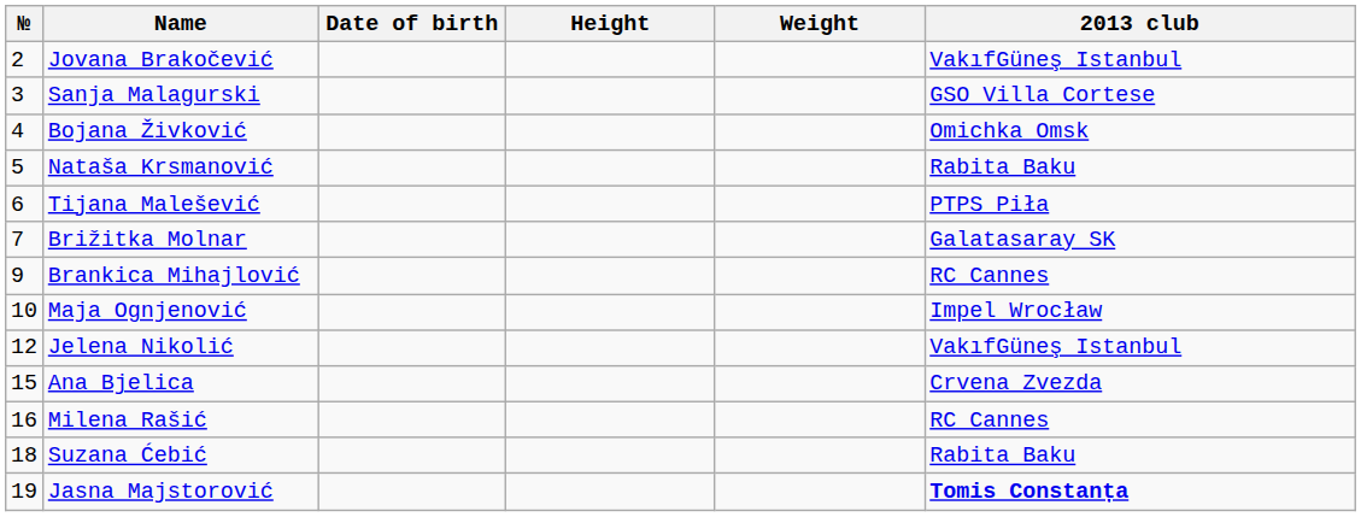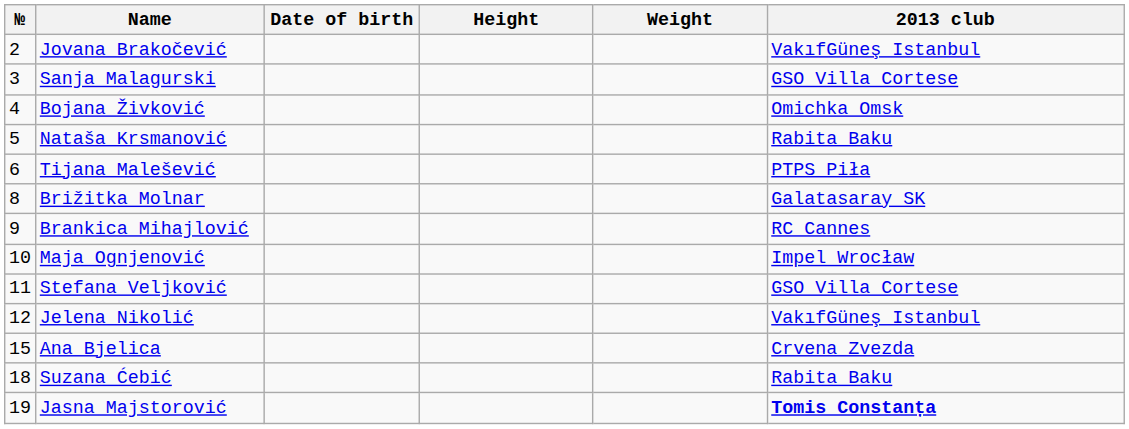 <table class=wikitable sortable style=font-size:100%; text-align:center;>
 <tr>
 <th>№</th>
 <th style=width:12em>Name</th>
 <th style=width:8em>Date of birth</th>
 <th style=width:9em>Height</th>
 <th style=width:9em>Weight</th>
 <th style=width:19em>2013 club</th>
 </tr>
 <tr>
 <td>2</td>
 <td><a href='#'>Jovana Brakočević</a></td>
 <td></td>
 <td></td>
 <td></td>
 <td> <a href='#'>VakıfGüneş Istanbul</a></td>
 </tr>
 <tr>
 <td>3</td>
 <td><a href='#'>Sanja Malagurski</a></td>
 <td></td>
 <td></td>
 <td></td>
 <td> <a href='#'>GSO Villa Cortese</a></td>
 </tr>
 <tr>
 <td>4</td>
 <td><a href='#'>Bojana Živković</a></td>
 <td></td>
 <td></td>
 <td></td>
 <td> <a href='#'>Omichka Omsk</a></td>
 </tr>
 <tr>
 <td>5</td>
 <td><a href='#'>Nataša Krsmanović</a></td>
 <td></td>
 <td></td>
 <td></td>
 <td> <a href='#'>Rabita Baku</a></td>
 </tr>
 <tr>
 <td>6</td>
 <td><a href='#'>Tijana Malešević</a></td>
 <td></td>
 <td></td>
 <td></td>
 <td> <a href='#'>PTPS Piła</a></td>
 </tr>
 <tr>
-<td>7</td>
+<td>8</td>
 <td><a href='#'>Brižitka Molnar</a></td>
 <td></td>
 <td></td>
 <td></td>
 <td> <a href='#'>Galatasaray SK</a></td>
 </tr>
 <tr>
 <td>9</td>
 <td><a href='#'>Brankica Mihajlović</a></td>
 <td></td>
 <td></td>
 <td></td>
 <td> <a href='#'>RC Cannes</a></td>
 </tr>
 <tr>
 <td>10</td>
 <td><a href='#'>Maja Ognjenović </a></td>
 <td></td>
 <td></td>
 <td></td>
 <td> <a href='#'>Impel Wrocław</a></td>
 </tr>
 <tr>
+<td>11</td>
+<td><a href='#'>Stefana Veljković</a></td>
+<td></td>
+<td></td>
+<td></td>
+<td> <a href='#'>GSO Villa Cortese</a></td>
+</tr>
+<tr>
 <td>12</td>
 <td><a href='#'>Jelena Nikolić</a></td>
 <td></td>
 <td></td>
 <td></td>
 <td> <a href='#'>VakıfGüneş Istanbul</a></td>
 </tr>
 <tr>
 <td>15</td>
 <td><a href='#'>Ana Bjelica</a></td>
 <td></td>
 <td></td>
 <td></td>
 <td> <a href='#'>Crvena Zvezda</a></td>
-</tr>
-<tr>
-<td>16</td>
-<td><a href='#'>Milena Rašić</a></td>
-<td></td>
-<td></td>
-<td></td>
-<td> <a href='#'>RC Cannes</a></td>
 </tr>
 <tr>
 <td>18</td>
 <td><a href='#'>Suzana Ćebić</a></td>
 <td></td>
 <td></td>
 <td></td>
 <td> <a href='#'>Rabita Baku</a></td>
 </tr>
 <tr>
 <td>19</td>
 <td><a href='#'>Jasna Majstorović</a></td>
 <td></td>
 <td></td>
 <td></td>
 <td><strong> <a href='#'>Tomis Constanța</a></strong></td>
 </tr>
 </table>
